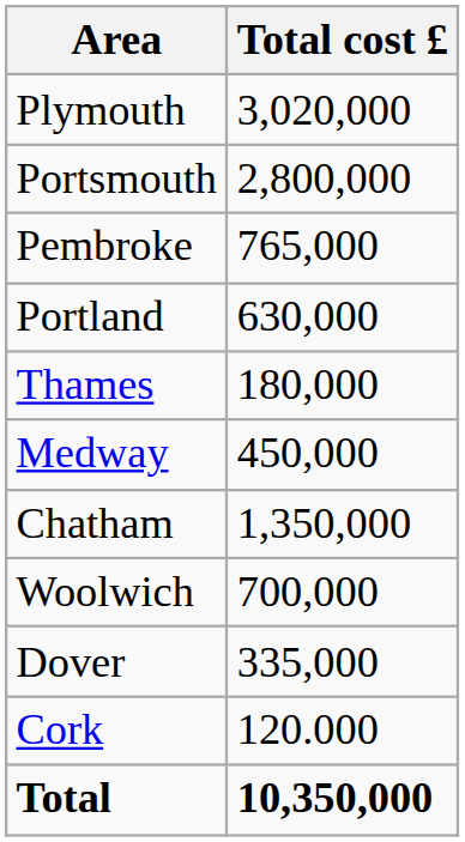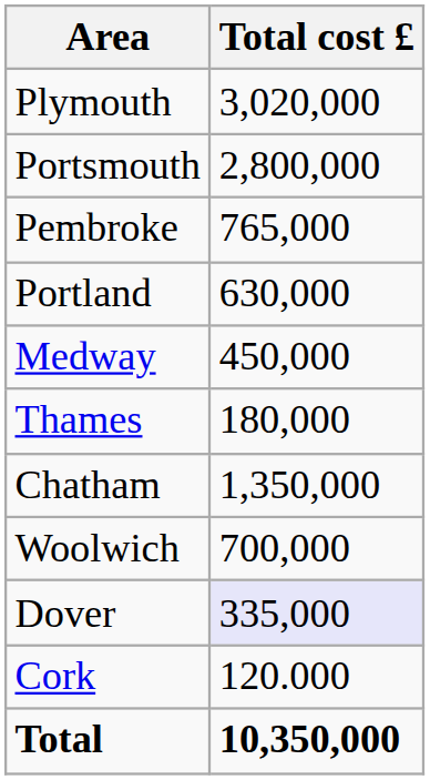 <table class="wikitable">
 <tr>
 <th>Area</th>
 <th>Total cost £</th>
 </tr>
 <tr>
 <td>Plymouth</td>
 <td>3,020,000</td>
 </tr>
 <tr>
 <td>Portsmouth</td>
 <td>2,800,000</td>
 </tr>
 <tr>
 <td>Pembroke</td>
 <td>765,000</td>
 </tr>
 <tr>
 <td>Portland</td>
 <td>630,000</td>
 </tr>
 <tr>
+<td><a href='#'>Medway</a></td>
+<td>450,000</td>
+</tr>
+<tr>
 <td><a href='#'>Thames</a></td>
 <td>180,000</td>
-</tr>
-<tr>
-<td><a href='#'>Medway</a></td>
-<td>450,000</td>
 </tr>
 <tr>
 <td>Chatham</td>
 <td>1,350,000</td>
 </tr>
 <tr>
 <td>Woolwich</td>
 <td>700,000</td>
 </tr>
 <tr>
 <td>Dover</td>
-<td>335,000</td>
+<td style="background: lavender;">335,000</td>
 </tr>
 <tr>
 <td><a href='#'>Cork</a></td>
 <td>120.000</td>
 </tr>
 <tr>
 <td><strong>Total</strong></td>
 <td><strong>10,350,000</strong></td>
 </tr>
 </table>
